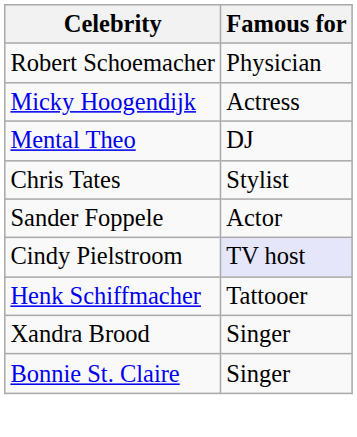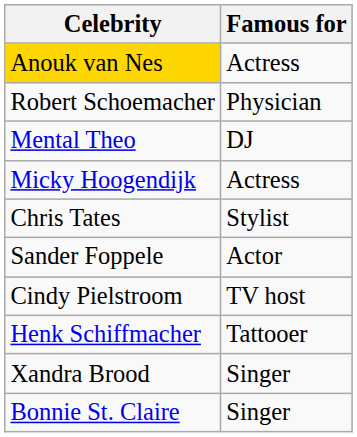 <table class=wikitable>
 <tr>
 <th>Celebrity</th>
 <th>Famous for</th>
 </tr>
 <tr>
+<td style="background-color:gold;">Anouk van Nes</td>
+<td>Actress</td>
+</tr>
+<tr>
 <td>Robert Schoemacher</td>
 <td>Physician</td>
 </tr>
 <tr>
+<td><a href='#'>Mental Theo</a></td>
+<td>DJ</td>
+</tr>
+<tr>
 <td><a href='#'>Micky Hoogendijk</a></td>
 <td>Actress</td>
-</tr>
-<tr>
-<td><a href='#'>Mental Theo</a></td>
-<td>DJ</td>
 </tr>
 <tr>
 <td>Chris Tates</td>
 <td>Stylist</td>
 </tr>
 <tr>
 <td>Sander Foppele</td>
 <td>Actor</td>
 </tr>
 <tr>
 <td>Cindy Pielstroom</td>
-<td style="background: lavender;">TV host</td>
+<td>TV host</td>
 </tr>
 <tr>
 <td><a href='#'>Henk Schiffmacher</a></td>
 <td>Tattooer</td>
 </tr>
 <tr>
 <td>Xandra Brood</td>
 <td>Singer</td>
 </tr>
 <tr>
 <td><a href='#'>Bonnie St. Claire</a></td>
 <td>Singer</td>
 </tr>
 </table>
